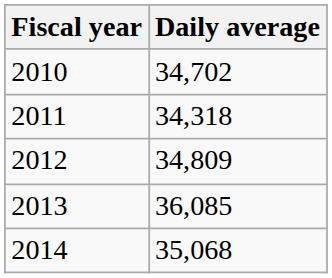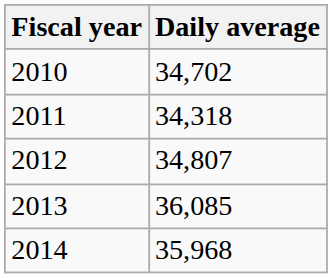 <table class="wikitable">
 <tr>
 <th>Fiscal year</th>
 <th>Daily average</th>
 </tr>
 <tr>
 <td>2010</td>
 <td>34,702</td>
 </tr>
 <tr>
 <td>2011</td>
 <td>34,318</td>
 </tr>
 <tr>
 <td>2012</td>
-<td>34,809</td>
+<td>34,807</td>
 </tr>
 <tr>
 <td>2013</td>
 <td>36,085</td>
 </tr>
 <tr>
 <td>2014</td>
-<td>35,068</td>
+<td>35,968</td>
 </tr>
 </table>
